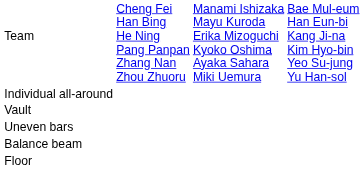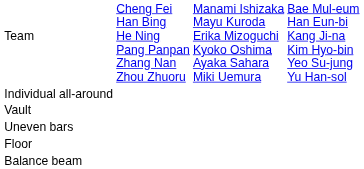 <table>
 <tr>
 <td>Team<br></td>
 <td><br><a href='#'>Cheng Fei</a><br><a href='#'>Han Bing</a><br><a href='#'>He Ning</a><br><a href='#'>Pang Panpan</a><br><a href='#'>Zhang Nan</a><br><a href='#'>Zhou Zhuoru</a></td>
 <td><br><a href='#'>Manami Ishizaka</a><br><a href='#'>Mayu Kuroda</a><br><a href='#'>Erika Mizoguchi</a><br><a href='#'>Kyoko Oshima</a><br><a href='#'>Ayaka Sahara</a><br><a href='#'>Miki Uemura</a></td>
 <td><br><a href='#'>Bae Mul-eum</a><br><a href='#'>Han Eun-bi</a><br><a href='#'>Kang Ji-na</a><br><a href='#'>Kim Hyo-bin</a><br><a href='#'>Yeo Su-jung</a><br><a href='#'>Yu Han-sol</a></td>
 </tr>
 <tr>
 <td>Individual all-around<br></td>
 <td></td>
 <td></td>
 <td></td>
 </tr>
 <tr>
 <td>Vault<br></td>
 <td></td>
 <td></td>
 <td></td>
 </tr>
 <tr>
 <td>Uneven bars<br></td>
 <td></td>
 <td></td>
 <td></td>
 </tr>
 <tr>
+<td>Floor<br></td>
+<td></td>
+<td></td>
+<td></td>
+</tr>
+<tr>
 <td>Balance beam<br></td>
 <td></td>
 <td></td>
 <td></td>
 </tr>
-<tr>
-<td>Floor<br></td>
-<td></td>
-<td></td>
-<td></td>
-</tr>
 </table>
